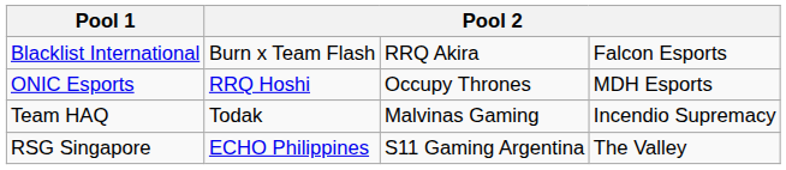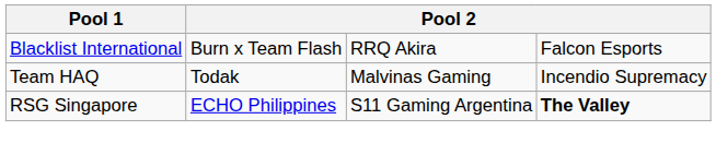 <table class="wikitable" style="margin-left: auto; margin-right: auto; border: none;">
 <tr>
 <th>Pool 1</th>
 <th colspan="3">Pool 2</th>
 </tr>
 <tr>
 <td> <a href='#'>Blacklist International</a></td>
 <td> Burn x Team Flash</td>
 <td> RRQ Akira</td>
 <td> Falcon Esports</td>
 </tr>
 <tr>
-<td> <a href='#'>ONIC Esports</a></td>
-<td> <a href='#'>RRQ Hoshi</a></td>
-<td> Occupy Thrones</td>
-<td> MDH Esports</td>
-</tr>
-<tr>
 <td> Team HAQ</td>
 <td> Todak</td>
 <td> Malvinas Gaming</td>
 <td> Incendio Supremacy</td>
 </tr>
 <tr>
 <td> RSG Singapore</td>
 <td> <a href='#'>ECHO Philippines</a></td>
 <td> S11 Gaming Argentina</td>
-<td> The Valley</td>
+<td><strong> The Valley</strong></td>
 </tr>
 </table>
